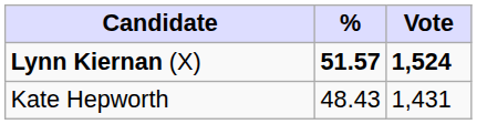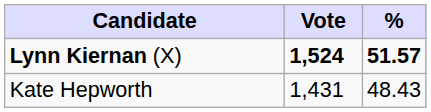 <table class="wikitable">
 <tr>
 <th style="background:#ddf; width:200px;">Candidate</th>
+<th style="background:#ddf; width:50px;">Vote</th>
 <th style="background:#ddf; width:30px;">%</th>
-<th style="background:#ddf; width:50px;">Vote</th>
 </tr>
 <tr>
 <td><strong>Lynn Kiernan</strong> (X)</td>
+<td><strong>1,524</strong></td>
 <td><strong>51.57</strong></td>
-<td><strong>1,524</strong></td>
 </tr>
 <tr>
 <td>Kate Hepworth</td>
+<td>1,431</td>
 <td>48.43</td>
-<td>1,431</td>
 </tr>
 </table>
